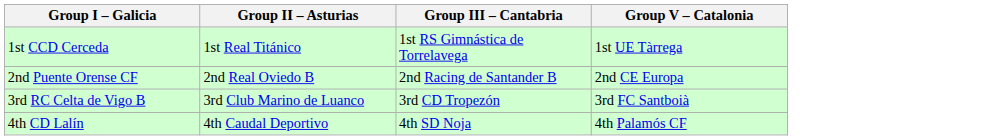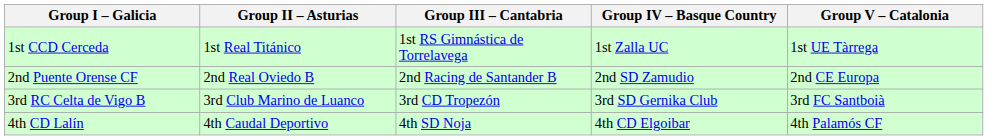 <table class="wikitable">
 <tr>
 <th width=210>Group I – Galicia </th>
 <th width=210>Group II – Asturias </th>
 <th width=210>Group III – Cantabria </th>
+<th width=210>Group IV – Basque Country </th>
 <th width=210>Group V – Catalonia </th>
 </tr>
 <tr style="background:#D0FFD0;">
 <td>1st <a href='#'>CCD Cerceda</a></td>
 <td>1st <a href='#'>Real Titánico</a></td>
 <td>1st <a href='#'>RS Gimnástica de Torrelavega</a></td>
+<td>1st <a href='#'>Zalla UC</a></td>
 <td>1st <a href='#'>UE Tàrrega</a></td>
 </tr>
 <tr style="background:#D0FFD0;">
 <td>2nd <a href='#'>Puente Orense CF</a></td>
 <td>2nd <a href='#'>Real Oviedo B</a></td>
 <td>2nd <a href='#'>Racing de Santander B</a></td>
+<td>2nd <a href='#'>SD Zamudio</a></td>
 <td>2nd <a href='#'>CE Europa</a></td>
 </tr>
 <tr style="background:#D0FFD0;">
 <td>3rd <a href='#'>RC Celta de Vigo B</a></td>
 <td>3rd <a href='#'>Club Marino de Luanco</a></td>
 <td>3rd <a href='#'>CD Tropezón</a></td>
+<td>3rd <a href='#'>SD Gernika Club</a></td>
 <td>3rd <a href='#'>FC Santboià</a></td>
 </tr>
 <tr style="background:#D0FFD0;">
 <td>4th <a href='#'>CD Lalín</a></td>
 <td>4th <a href='#'>Caudal Deportivo</a></td>
 <td>4th <a href='#'>SD Noja</a></td>
+<td>4th <a href='#'>CD Elgoibar</a></td>
 <td>4th <a href='#'>Palamós CF</a></td>
 </tr>
 </table>
